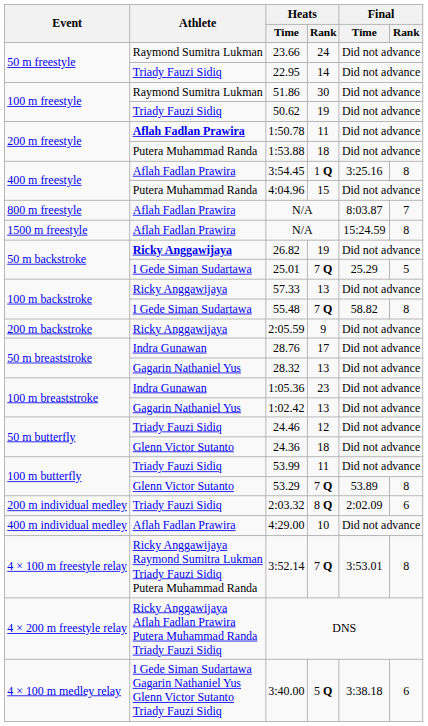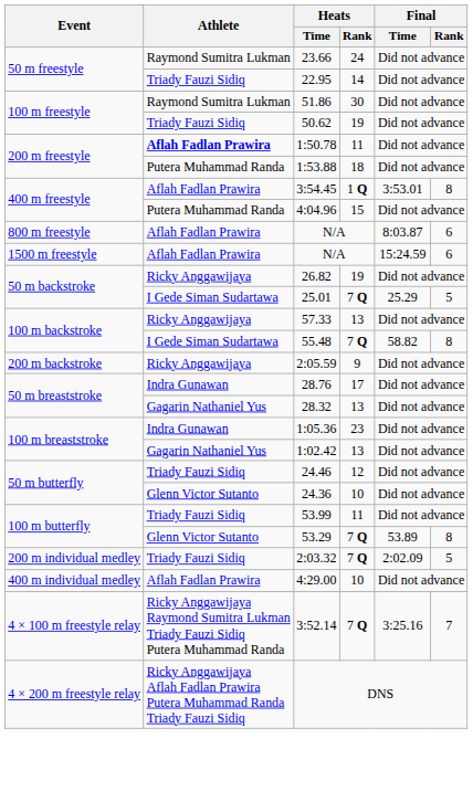 <table class=wikitable style="font-size:90%">
 <tr>
 <th rowspan="2">Event</th>
 <th rowspan="2">Athlete</th>
 <th colspan="2">Heats</th>
 <th colspan="2">Final</th>
 </tr>
 <tr style="font-size:95%">
 <th>Time</th>
 <th>Rank</th>
 <th>Time</th>
 <th>Rank</th>
 </tr>
 <tr align=center>
 <td align=left rowspan=2><a href='#'>50 m freestyle</a></td>
 <td align=left>Raymond Sumitra Lukman</td>
 <td>23.66</td>
 <td>24</td>
 <td colspan="2">Did not advance</td>
 </tr>
 <tr align=center>
 <td align=left><a href='#'>Triady Fauzi Sidiq</a></td>
 <td>22.95</td>
 <td>14</td>
 <td colspan="2">Did not advance</td>
 </tr>
 <tr align=center>
 <td align=left rowspan=2><a href='#'>100 m freestyle</a></td>
 <td align=left>Raymond Sumitra Lukman</td>
 <td>51.86</td>
 <td>30</td>
 <td colspan="2">Did not advance</td>
 </tr>
 <tr align=center>
 <td align=left><a href='#'>Triady Fauzi Sidiq</a></td>
 <td>50.62</td>
 <td>19</td>
 <td colspan="2">Did not advance</td>
 </tr>
 <tr align=center>
 <td align=left rowspan=2><a href='#'>200 m freestyle</a></td>
 <td align=left><strong><a href='#'>Aflah Fadlan Prawira</a></strong></td>
 <td>1:50.78</td>
 <td>11</td>
 <td colspan="2">Did not advance</td>
 </tr>
 <tr align=center>
 <td align=left>Putera Muhammad Randa</td>
 <td>1:53.88</td>
 <td>18</td>
 <td colspan="2">Did not advance</td>
 </tr>
 <tr align=center>
 <td align=left rowspan=2><a href='#'>400 m freestyle</a></td>
 <td align=left><a href='#'>Aflah Fadlan Prawira</a></td>
 <td>3:54.45</td>
 <td>1 <strong>Q</strong></td>
-<td>3:25.16</td>
+<td>3:53.01</td>
 <td>8</td>
 </tr>
 <tr align=center>
 <td align=left>Putera Muhammad Randa</td>
 <td>4:04.96</td>
 <td>15</td>
 <td colspan="2">Did not advance</td>
 </tr>
 <tr align=center>
 <td align=left><a href='#'>800 m freestyle</a></td>
 <td align=left><a href='#'>Aflah Fadlan Prawira</a></td>
 <td colspan="2">N/A</td>
 <td>8:03.87</td>
-<td>7</td>
+<td>6</td>
 </tr>
 <tr align=center>
 <td align=left><a href='#'>1500 m freestyle</a></td>
 <td align=left><a href='#'>Aflah Fadlan Prawira</a></td>
 <td colspan="2">N/A</td>
 <td>15:24.59</td>
-<td>8</td>
+<td>6</td>
 </tr>
 <tr align=center>
 <td align=left rowspan=2><a href='#'>50 m backstroke</a></td>
-<td align=left><strong><a href='#'>Ricky Anggawijaya</a></strong></td>
+<td align=left><a href='#'>Ricky Anggawijaya</a></td>
 <td>26.82</td>
 <td>19</td>
 <td colspan="2">Did not advance</td>
 </tr>
 <tr align=center>
 <td align=left><a href='#'>I Gede Siman Sudartawa</a></td>
 <td>25.01</td>
 <td>7 <strong>Q</strong></td>
 <td>25.29</td>
 <td>5</td>
 </tr>
 <tr align=center>
 <td align=left rowspan=2><a href='#'>100 m backstroke</a></td>
 <td align=left><a href='#'>Ricky Anggawijaya</a></td>
 <td>57.33</td>
 <td>13</td>
 <td colspan="2">Did not advance</td>
 </tr>
 <tr align=center>
 <td align=left><a href='#'>I Gede Siman Sudartawa</a></td>
 <td>55.48</td>
 <td>7 <strong>Q</strong></td>
 <td>58.82</td>
 <td>8</td>
 </tr>
 <tr align=center>
 <td align=left><a href='#'>200 m backstroke</a></td>
 <td align=left><a href='#'>Ricky Anggawijaya</a></td>
 <td>2:05.59</td>
 <td>9</td>
 <td colspan="2">Did not advance</td>
 </tr>
 <tr align=center>
 <td align=left rowspan=2><a href='#'>50 m breaststroke</a></td>
 <td align=left><a href='#'>Indra Gunawan</a></td>
 <td>28.76</td>
 <td>17</td>
 <td colspan="2">Did not advance</td>
 </tr>
 <tr align=center>
 <td align=left><a href='#'>Gagarin Nathaniel Yus</a></td>
 <td>28.32</td>
 <td>13</td>
 <td colspan="2">Did not advance</td>
 </tr>
 <tr align=center>
 <td align=left rowspan=2><a href='#'>100 m breaststroke</a></td>
 <td align=left><a href='#'>Indra Gunawan</a></td>
 <td>1:05.36</td>
 <td>23</td>
 <td colspan="2">Did not advance</td>
 </tr>
 <tr align=center>
 <td align=left><a href='#'>Gagarin Nathaniel Yus</a></td>
 <td>1:02.42</td>
 <td>13</td>
 <td colspan="2">Did not advance</td>
 </tr>
 <tr align="center">
 <td rowspan="2" align="left"><a href='#'>50 m butterfly</a></td>
 <td align="left"><a href='#'>Triady Fauzi Sidiq</a></td>
 <td>24.46</td>
 <td>12</td>
 <td colspan="2">Did not advance</td>
 </tr>
 <tr align="center">
 <td align="left"><a href='#'>Glenn Victor Sutanto</a></td>
 <td>24.36</td>
-<td>18</td>
+<td>10</td>
 <td colspan="2">Did not advance</td>
 </tr>
 <tr align="center">
 <td rowspan="2" align="left"><a href='#'>100 m butterfly</a></td>
 <td align="left"><a href='#'>Triady Fauzi Sidiq</a></td>
 <td>53.99</td>
 <td>11</td>
 <td colspan="2">Did not advance</td>
 </tr>
 <tr align="center">
 <td align="left"><a href='#'>Glenn Victor Sutanto</a></td>
 <td>53.29</td>
 <td>7 <strong>Q</strong></td>
 <td>53.89</td>
 <td>8</td>
 </tr>
 <tr align="center">
 <td><a href='#'>200 m individual medley</a></td>
 <td align="left"><a href='#'>Triady Fauzi Sidiq</a></td>
 <td>2:03.32</td>
-<td>8 <strong>Q</strong></td>
+<td>7 <strong>Q</strong></td>
 <td>2:02.09</td>
-<td>6</td>
+<td>5</td>
 </tr>
 <tr align="center">
 <td><a href='#'>400 m individual medley</a></td>
 <td align="left"><a href='#'>Aflah Fadlan Prawira</a></td>
 <td>4:29.00</td>
 <td>10</td>
 <td colspan="2">Did not advance</td>
 </tr>
 <tr align="center">
 <td align="left"><a href='#'>4 × 100 m freestyle relay</a></td>
 <td align="left"><a href='#'>Ricky Anggawijaya</a><br><a href='#'>Raymond Sumitra Lukman</a><br><a href='#'>Triady Fauzi Sidiq</a><br>Putera Muhammad Randa</td>
 <td>3:52.14</td>
 <td>7 <strong>Q</strong></td>
-<td>3:53.01</td>
-<td>8</td>
+<td>3:25.16</td>
+<td>7</td>
 </tr>
 <tr align="center">
 <td align="left"><a href='#'>4 × 200 m freestyle relay</a></td>
 <td align="left"><a href='#'>Ricky Anggawijaya</a><br><a href='#'>Aflah Fadlan Prawira</a><br><a href='#'>Putera Muhammad Randa</a><br><a href='#'>Triady Fauzi Sidiq</a></td>
 <td colspan="4">DNS</td>
 </tr>
-<tr align="center">
-<td align="left"><a href='#'>4 × 100 m medley relay</a></td>
-<td align="left"><a href='#'>I Gede Siman Sudartawa</a><br><a href='#'>Gagarin Nathaniel Yus</a><br><a href='#'>Glenn Victor Sutanto</a><br><a href='#'>Triady Fauzi Sidiq</a></td>
-<td>3:40.00</td>
-<td>5 <strong>Q</strong></td>
-<td>3:38.18</td>
-<td>6</td>
-</tr>
 </table>
